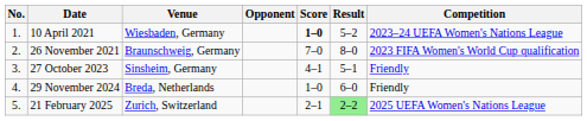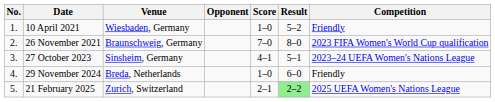 <table class="wikitable sortable">
 <tr>
 <th scope="col">No.</th>
 <th scope="col">Date</th>
 <th scope="col">Venue</th>
 <th scope="col">Opponent</th>
 <th scope="col">Score</th>
 <th scope="col">Result</th>
 <th scope="col">Competition</th>
 </tr>
 <tr>
 <td align=center>1.</td>
 <td>10 April 2021</td>
 <td><a href='#'>Wiesbaden</a>, Germany</td>
 <td></td>
-<td align=center><strong>1–0</strong></td>
+<td align=center>1–0</td>
 <td align=center>5–2</td>
-<td><a href='#'>2023–24 UEFA Women's Nations League</a></td>
+<td><a href='#'>Friendly</a></td>
 </tr>
 <tr>
 <td align=center>2.</td>
 <td>26 November 2021</td>
 <td><a href='#'>Braunschweig</a>, Germany</td>
 <td></td>
 <td align=center>7–0</td>
 <td align=center>8–0</td>
 <td><a href='#'>2023 FIFA Women's World Cup qualification</a></td>
 </tr>
 <tr>
 <td align=center>3.</td>
 <td>27 October 2023</td>
 <td><a href='#'>Sinsheim</a>, Germany</td>
 <td></td>
 <td align="center">4–1</td>
 <td align="center">5–1</td>
-<td><a href='#'>Friendly</a></td>
+<td><a href='#'>2023–24 UEFA Women's Nations League</a></td>
 </tr>
 <tr>
 <td align=center>4.</td>
 <td>29 November 2024</td>
 <td><a href='#'>Breda</a>, Netherlands</td>
 <td></td>
 <td align="center">1–0</td>
 <td align="center">6–0</td>
 <td>Friendly</td>
 </tr>
 <tr>
 <td align=center>5.</td>
 <td>21 February 2025</td>
 <td><a href='#'>Zurich</a>, Switzerland</td>
 <td></td>
 <td align="center">2–1</td>
 <td align="center" style="background: lightgreen;">2–2</td>
 <td><a href='#'>2025 UEFA Women's Nations League</a></td>
 </tr>
 </table>
